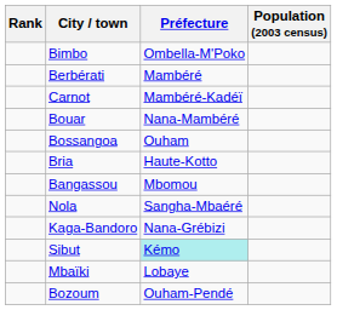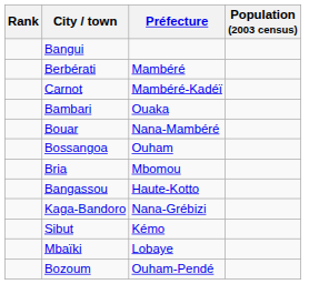 <table class="wikitable sortable">
 <tr>
 <th>Rank</th>
 <th>City / town</th>
 <th><a href='#'>Préfecture</a></th>
 <th>Population<br> <small>(2003 census)</small></th>
 </tr>
 <tr>
 <td></td>
-<td><a href='#'>Bimbo</a></td>
-<td><a href='#'>Ombella-M'Poko</a></td>
+<td><a href='#'>Bangui</a></td>
+<td></td>
 <td align="right"></td>
 </tr>
 <tr>
 <td></td>
 <td><a href='#'>Berbérati</a></td>
 <td><a href='#'>Mambéré</a></td>
 <td align="right"></td>
 </tr>
 <tr>
 <td></td>
 <td><a href='#'>Carnot</a></td>
 <td><a href='#'>Mambéré-Kadéï</a></td>
+<td align="right"></td>
+</tr>
+<tr>
+<td></td>
+<td><a href='#'>Bambari</a></td>
+<td><a href='#'>Ouaka</a></td>
 <td align="right"></td>
 </tr>
 <tr>
 <td></td>
 <td><a href='#'>Bouar</a></td>
 <td><a href='#'>Nana-Mambéré</a></td>
 <td align="right"></td>
 </tr>
 <tr>
 <td></td>
 <td><a href='#'>Bossangoa</a></td>
 <td><a href='#'>Ouham</a></td>
 <td align="right"></td>
 </tr>
 <tr>
 <td></td>
 <td><a href='#'>Bria</a></td>
-<td><a href='#'>Haute-Kotto</a></td>
+<td><a href='#'>Mbomou</a></td>
 <td align="right"></td>
 </tr>
 <tr>
 <td></td>
 <td><a href='#'>Bangassou</a></td>
-<td><a href='#'>Mbomou</a></td>
-<td align="right"></td>
-</tr>
-<tr>
-<td></td>
-<td><a href='#'>Nola</a></td>
-<td><a href='#'>Sangha-Mbaéré</a></td>
+<td><a href='#'>Haute-Kotto</a></td>
 <td align="right"></td>
 </tr>
 <tr>
 <td></td>
 <td><a href='#'>Kaga-Bandoro</a></td>
 <td><a href='#'>Nana-Grébizi</a></td>
 <td align="right"></td>
 </tr>
 <tr>
 <td></td>
 <td><a href='#'>Sibut</a></td>
-<td style="background: paleturquoise;"><a href='#'>Kémo</a></td>
+<td><a href='#'>Kémo</a></td>
 <td align="right"></td>
 </tr>
 <tr>
 <td></td>
 <td><a href='#'>Mbaïki</a></td>
 <td><a href='#'>Lobaye</a></td>
 <td align="right"></td>
 </tr>
 <tr>
 <td></td>
 <td><a href='#'>Bozoum</a></td>
 <td><a href='#'>Ouham-Pendé</a></td>
 <td align="right"></td>
 </tr>
 </table>
